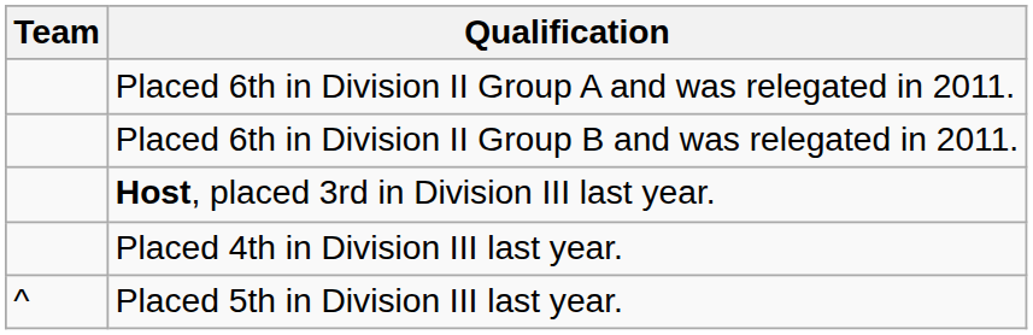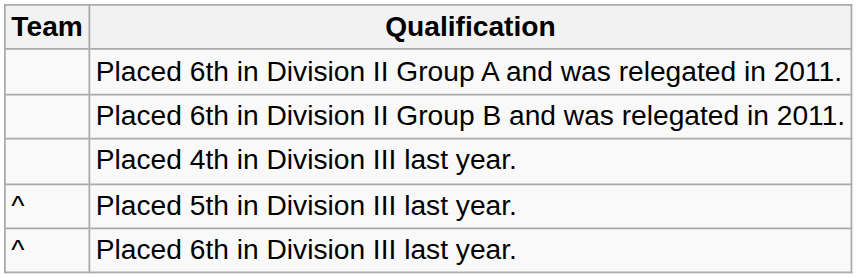 <table class="wikitable">
 <tr>
 <th>Team</th>
 <th>Qualification</th>
 </tr>
 <tr>
 <td></td>
 <td>Placed 6th in Division II Group A and was relegated in 2011.</td>
 </tr>
 <tr>
 <td></td>
 <td>Placed 6th in Division II Group B and was relegated in 2011.</td>
 </tr>
 <tr>
 <td></td>
-<td><strong>Host</strong>, placed 3rd in Division III last year.</td>
-</tr>
-<tr>
-<td></td>
 <td>Placed 4th in Division III last year.</td>
 </tr>
 <tr>
 <td>^</td>
 <td>Placed 5th in Division III last year.</td>
 </tr>
+<tr>
+<td>^</td>
+<td>Placed 6th in Division III last year.</td>
+</tr>
 </table>
